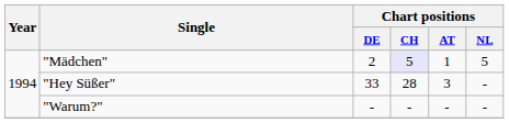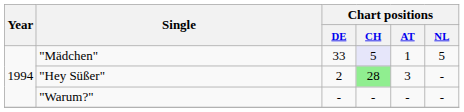 <table class="wikitable">
 <tr>
 <th align="center" rowspan="2">Year</th>
 <th align="center" width="345" rowspan="2">Single</th>
 <th align="center" colspan="4">Chart positions<br> <small>  </small></th>
 </tr>
 <tr>
 <th width="35"><small><a href='#'>DE</a></small></th>
 <th width="35"><small><a href='#'>CH</a></small></th>
 <th width="35"><small><a href='#'>AT</a></small></th>
 <th width="35"><small><a href='#'>NL</a></small></th>
 </tr>
 <tr>
 <td align="center" rowspan="3">1994</td>
 <td align="left">"Mädchen"</td>
-<td align="center">2</td>
+<td align="center">33</td>
 <td align="center" style="background: lavender;">5</td>
 <td align="center">1</td>
 <td align="center">5</td>
 </tr>
 <tr>
 <td align="left">"Hey Süßer"</td>
-<td align="center">33</td>
-<td align="center">28</td>
+<td align="center">2</td>
+<td align="center" style="background: lightgreen;">28</td>
 <td align="center">3</td>
 <td align="center">-</td>
 </tr>
 <tr>
 <td align="left">"Warum?"</td>
 <td align="center">-</td>
 <td align="center">-</td>
 <td align="center">-</td>
 <td align="center">-</td>
 </tr>
 <tr>
 </tr>
 </table>
